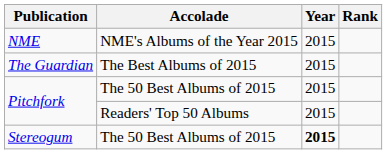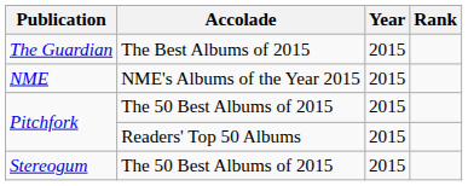 <table class="sortable wikitable">
 <tr>
 <th>Publication</th>
 <th>Accolade</th>
 <th>Year</th>
 <th>Rank</th>
 </tr>
 <tr>
-<td><em><a href='#'>NME</a></em></td>
-<td>NME's Albums of the Year 2015</td>
+<td><em><a href='#'>The Guardian</a></em></td>
+<td>The Best Albums of 2015</td>
 <td>2015</td>
 <td></td>
 </tr>
 <tr>
-<td><em><a href='#'>The Guardian</a></em></td>
-<td>The Best Albums of 2015</td>
+<td><em><a href='#'>NME</a></em></td>
+<td>NME's Albums of the Year 2015</td>
 <td>2015</td>
 <td></td>
 </tr>
 <tr>
 <td rowspan="2"><em><a href='#'>Pitchfork</a></em></td>
 <td>The 50 Best Albums of 2015</td>
 <td>2015</td>
 <td></td>
 </tr>
 <tr>
 <td>Readers' Top 50 Albums</td>
 <td>2015</td>
 <td></td>
 </tr>
 <tr>
 <td><em><a href='#'>Stereogum</a></em></td>
 <td>The 50 Best Albums of 2015</td>
-<td><strong>2015</strong></td>
+<td>2015</td>
 <td></td>
 </tr>
 </table>
